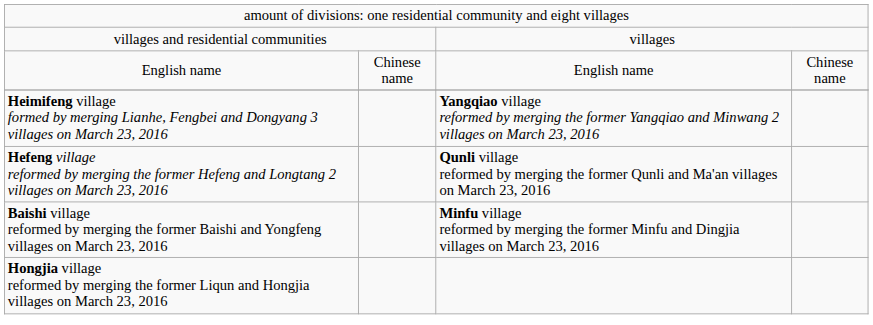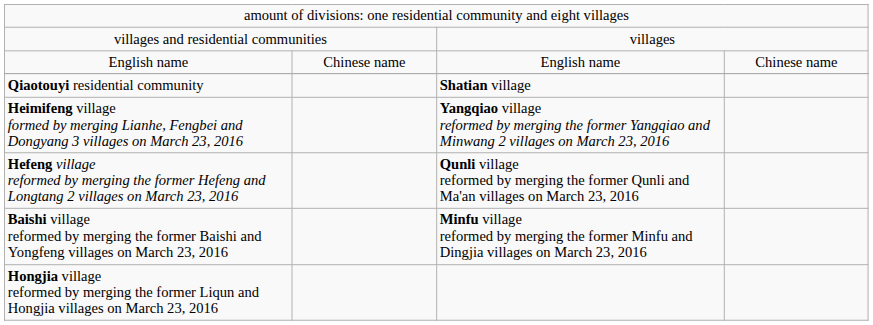 <table class="wikitable" width=60%>
 <tr align=center>
 <td align=center colspan=4 width=60%>amount of divisions: one residential community and eight villages</td>
 </tr>
 <tr align=center>
 <td align=center colspan=2 width=30%>villages and residential communities</td>
 <td align=center colspan=2 width=30%>villages</td>
 </tr>
 <tr align=center>
 <td>English name</td>
 <td>Chinese name</td>
 <td>English name</td>
 <td>Chinese name</td>
 </tr>
 <tr align=left>
+</tr>
+<tr align=left>
+<td width=20%><strong>Qiaotouyi</strong> residential community</td>
+<td width=10%></td>
+<td width=20%><strong>Shatian</strong> village</td>
+<td width=10%></td>
 </tr>
 <tr align=left>
 <td><strong>Heimifeng</strong> village <br> <em>formed by merging Lianhe, Fengbei and Dongyang 3 villages on March 23, 2016</em></td>
 <td><br></td>
 <td><strong>Yangqiao</strong> village<br> <em>reformed by merging the former Yangqiao and Minwang 2 villages on March 23, 2016</em></td>
 <td><br></td>
 </tr>
 <tr align=left>
 <td><strong>Hefeng</strong> <em>village<br>reformed by merging the former Hefeng and Longtang 2 villages on March 23, 2016</em></td>
 <td><br></td>
 <td><strong>Qunli</strong> village <br>reformed by merging the former Qunli and Ma'an villages on March 23, 2016</td>
 <td><br></td>
 </tr>
 <tr align=left>
 <td><strong>Baishi</strong> village <br>reformed by merging the former Baishi and Yongfeng villages on March 23, 2016</td>
 <td><br></td>
 <td><strong>Minfu</strong> village <br>reformed by merging the former Minfu and Dingjia villages on March 23, 2016</td>
 <td><br></td>
 </tr>
 <tr align=left>
 <td><strong>Hongjia</strong> village <br>reformed by merging the former Liqun and Hongjia villages on March 23, 2016</td>
 <td><br></td>
 <td></td>
 <td></td>
 </tr>
 </table>
